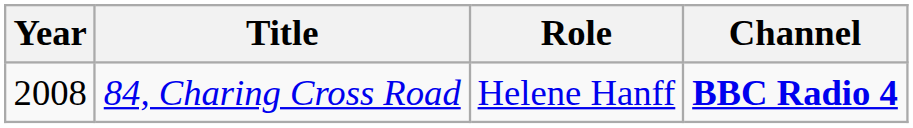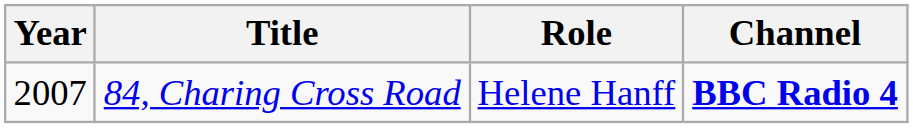 <table class="wikitable plainrowheaders" style="margin-right: 0;">
 <tr>
 <th scope="col">Year</th>
 <th scope="col">Title</th>
 <th scope="col">Role</th>
 <th scope="col">Channel</th>
 </tr>
 <tr>
-<td>2008</td>
+<td>2007</td>
 <td><em><a href='#'>84, Charing Cross Road</a></em></td>
 <td><a href='#'>Helene Hanff</a></td>
 <td><strong><a href='#'>BBC Radio 4</a></strong></td>
 </tr>
 </table>
